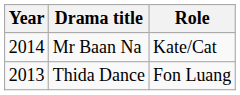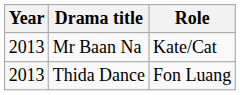 <table class="wikitable">
 <tr>
 <th>Year</th>
 <th>Drama title</th>
 <th>Role</th>
 </tr>
 <tr>
-<td>2014</td>
+<td>2013</td>
 <td>Mr Baan Na</td>
 <td>Kate/Cat</td>
 </tr>
 <tr>
 <td>2013</td>
 <td>Thida Dance</td>
 <td>Fon Luang</td>
 </tr>
 </table>
